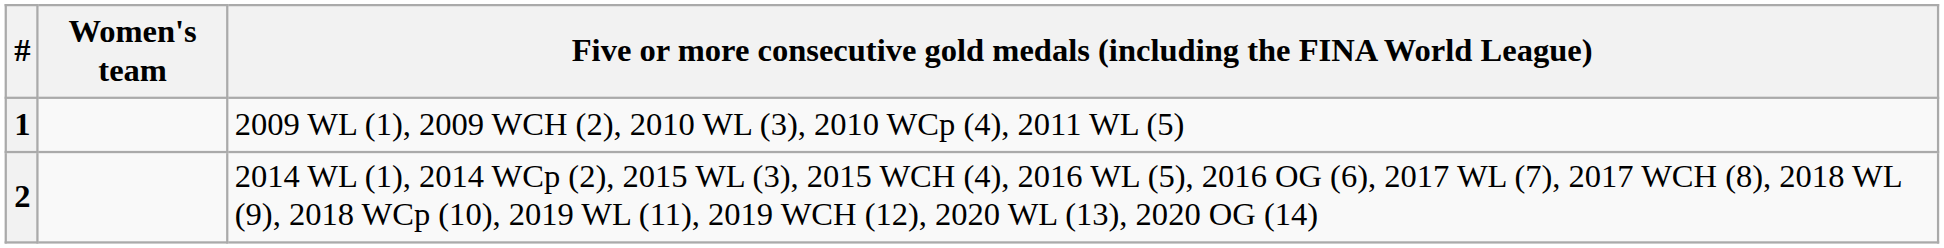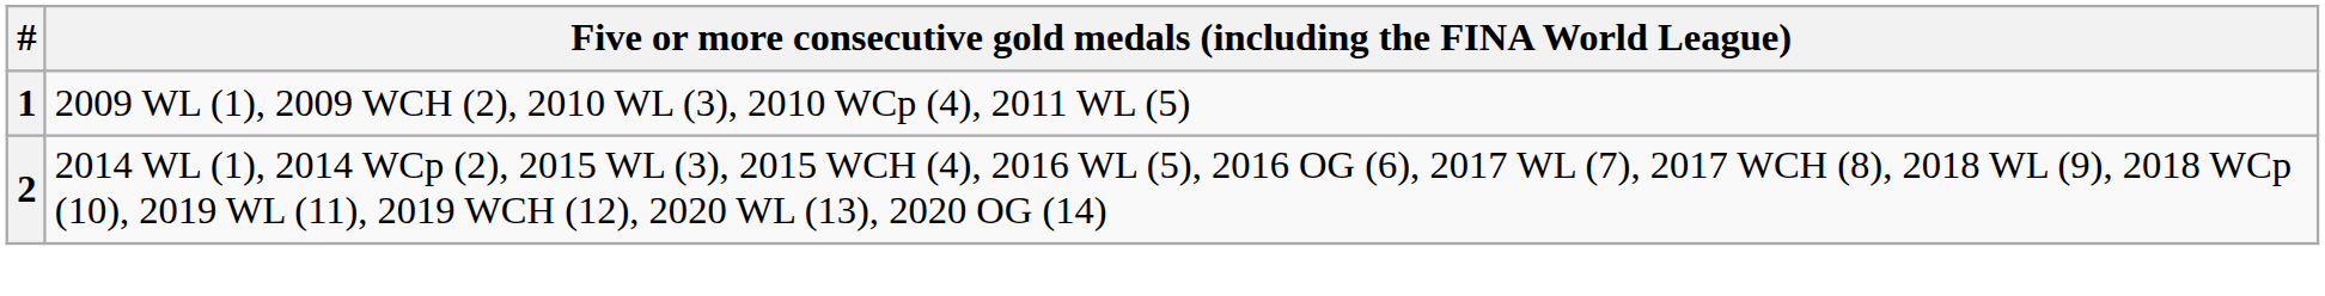 <table class="wikitable" style="text-align: left; font-size: 90%; margin-left: 1em;">
 <tr>
 <th>#</th>
-<th>Women's team</th>
 <th>Five or more consecutive gold medals (including the FINA World League)</th>
 </tr>
 <tr>
 <th>1</th>
-<td></td>
 <td>2009 WL (1), 2009 WCH (2), 2010 WL (3), 2010 WCp (4), 2011 WL (5)</td>
 </tr>
 <tr>
 <th>2</th>
-<td></td>
 <td>2014 WL (1), 2014 WCp (2), 2015 WL (3), 2015 WCH (4), 2016 WL (5), 2016 OG (6), 2017 WL (7), 2017 WCH (8), 2018 WL (9), 2018 WCp (10), 2019 WL (11), 2019 WCH (12), 2020 WL (13), 2020 OG (14)</td>
 </tr>
 </table>
